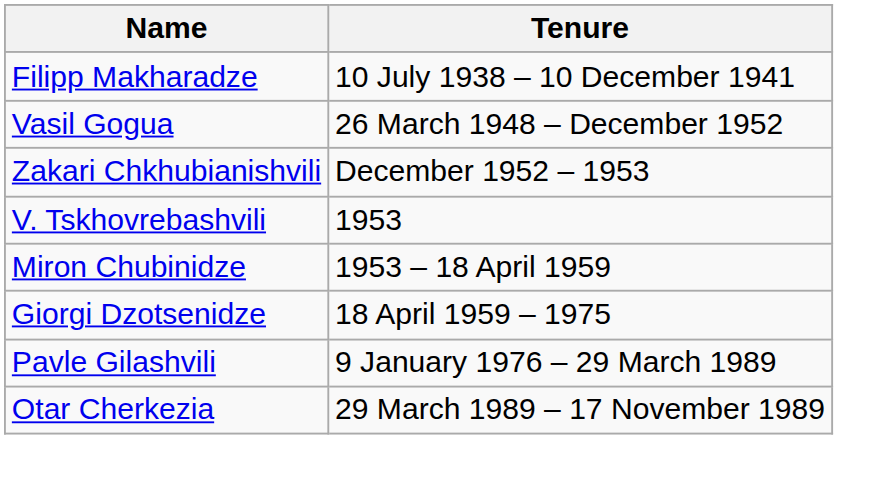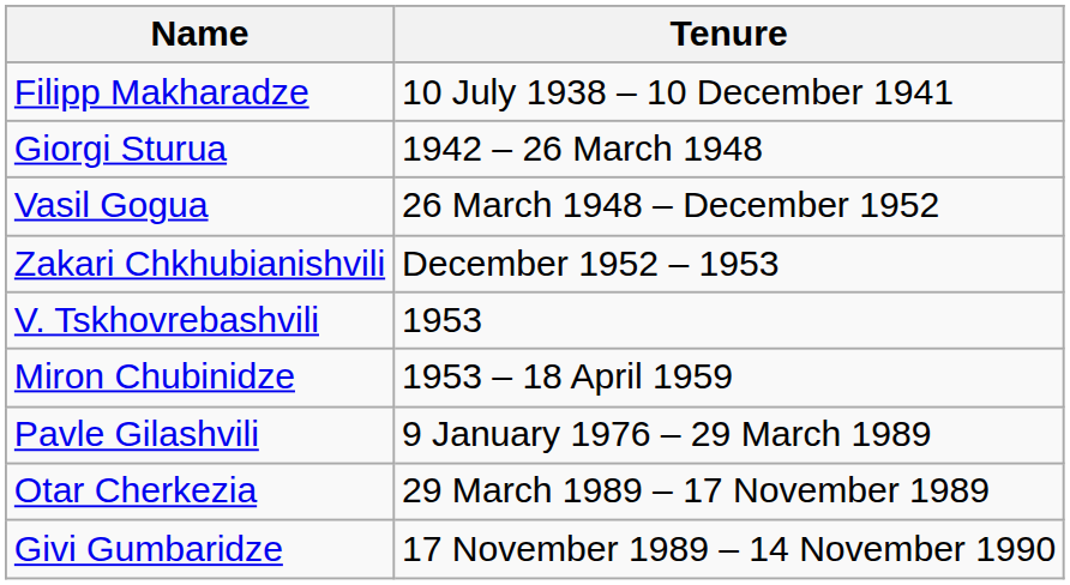 <table class="wikitable">
 <tr>
 <th>Name</th>
 <th>Tenure</th>
 </tr>
 <tr>
 <td><a href='#'>Filipp Makharadze</a></td>
 <td>10 July 1938 – 10 December 1941</td>
+</tr>
+<tr>
+<td><a href='#'>Giorgi Sturua</a></td>
+<td>1942 – 26 March 1948</td>
 </tr>
 <tr>
 <td><a href='#'>Vasil Gogua</a></td>
 <td>26 March 1948 –    December 1952</td>
 </tr>
 <tr>
 <td><a href='#'>Zakari Chkhubianishvili</a></td>
 <td>December 1952 –        1953</td>
 </tr>
 <tr>
 <td><a href='#'>V. Tskhovrebashvili</a></td>
 <td>1953</td>
 </tr>
 <tr>
 <td><a href='#'>Miron Chubinidze</a></td>
 <td>1953 – 18 April 1959</td>
 </tr>
 <tr>
-<td><a href='#'>Giorgi Dzotsenidze</a></td>
-<td>18 April 1959 –        1975</td>
-</tr>
-<tr>
 <td><a href='#'>Pavle Gilashvili</a></td>
 <td>9 January 1976 – 29 March 1989</td>
 </tr>
 <tr>
 <td><a href='#'>Otar Cherkezia</a></td>
 <td>29 March 1989 – 17 November 1989</td>
 </tr>
+<tr>
+<td><a href='#'>Givi Gumbaridze</a></td>
+<td>17 November 1989 – 14 November 1990</td>
+</tr>
 </table>
